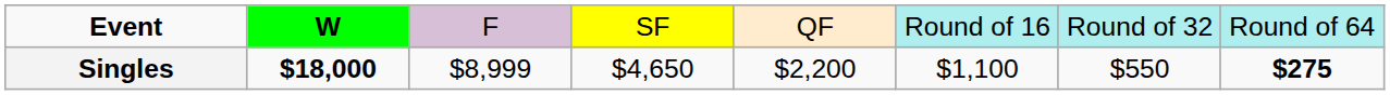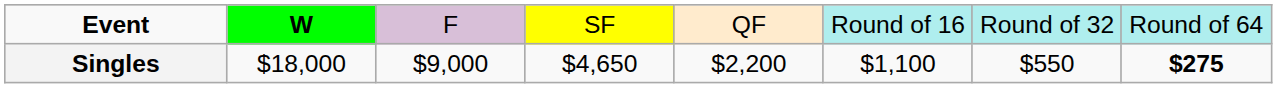 <table class=wikitable style=font-size:95%;text-align:center>
 <tr>
 <td style="width:130px"><strong>Event</strong></td>
 <td style="width:85px; background:lime"><strong>W</strong></td>
 <td style="width:85px; background:thistle">F</td>
 <td style="width:85px; background:#ffff00">SF</td>
 <td style="width:85px; background:#ffebcd">QF</td>
 <td style="width:85px; background:#afeeee">Round of 16</td>
 <td style="width:85px; background:#afeeee">Round of 32</td>
 <td style="width:85px; background:#afeeee">Round of 64</td>
 </tr>
 <tr>
 <th style=background:#f3f3f3>Singles </th>
-<td><strong>$18,000</strong></td>
-<td>$8,999</td>
+<td>$18,000</td>
+<td>$9,000</td>
 <td>$4,650</td>
 <td>$2,200</td>
 <td>$1,100</td>
 <td>$550</td>
 <td><strong>$275</strong></td>
 </tr>
 </table>
